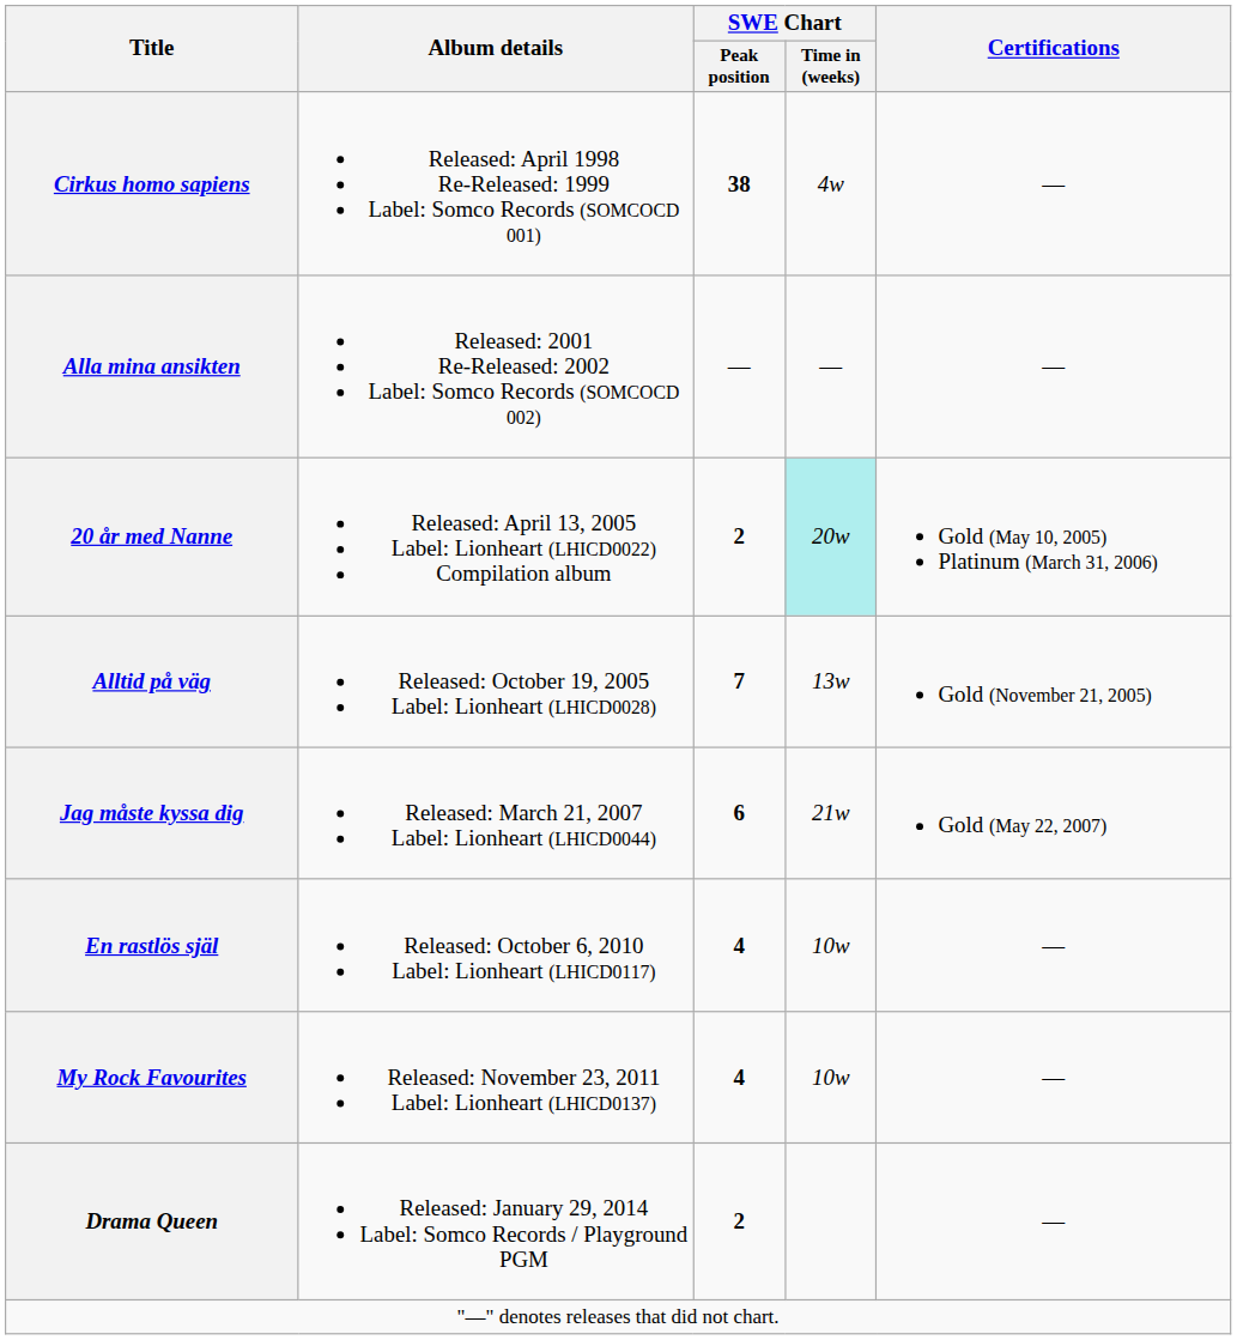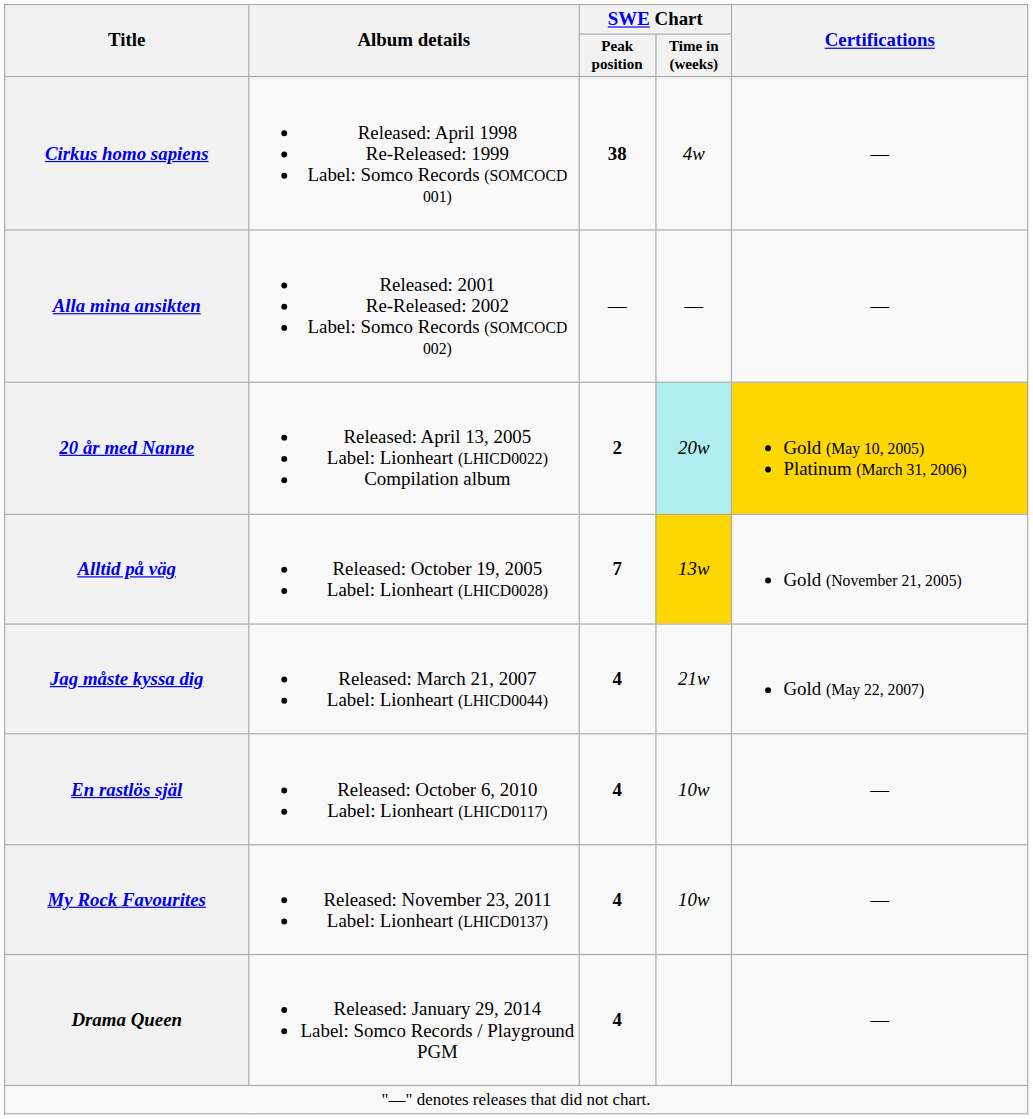 <table class="wikitable plainrowheaders" style="text-align:center;" border="1">
 <tr>
 <th scope="col" rowspan="2" style="width:15em;">Title</th>
 <th scope="col" rowspan="2" style="width:20em;">Album details</th>
 <th scope="col" colspan="2"><a href='#'>SWE</a> Chart</th>
 <th scope="col" rowspan="2" style="width:18em;"><a href='#'>Certifications</a></th>
 </tr>
 <tr>
 <th scope="col" style="width:5em;font-size:80%;">Peak position</th>
 <th scope="col" style="width:5em;font-size:80%;">Time in<br>(weeks)</th>
 </tr>
 <tr>
 <th scope="row"><em><a href='#'>Cirkus homo sapiens</a></em></th>
 <td><br><ul><li>Released: April 1998</li><li>Re-Released: 1999</li><li>Label: Somco Records <small>(SOMCOCD 001)</small></li></ul></td>
 <td><strong>38</strong></td>
 <td><em>4w</em></td>
 <td>—</td>
 </tr>
 <tr>
 <th scope="row"><em><a href='#'>Alla mina ansikten</a></em></th>
 <td><br><ul><li>Released: 2001</li><li>Re-Released: 2002</li><li>Label: Somco Records <small>(SOMCOCD 002)</small></li></ul></td>
 <td>—</td>
 <td>—</td>
 <td>—</td>
 </tr>
 <tr>
 <th scope="row"><em><a href='#'>20 år med Nanne</a></em></th>
 <td><br><ul><li>Released: April 13, 2005</li><li>Label: Lionheart <small>(LHICD0022)</small></li><li>Compilation album</li></ul></td>
 <td><strong>2</strong></td>
 <td style="background: paleturquoise;"><em>20w</em></td>
-<td style="text-align:left;"><br><ul><li>Gold <small>(May 10, 2005)</small></li><li>Platinum <small>(March 31, 2006)</small></li></ul></td>
+<td style="background: gold; text-align:left;"><br><ul><li>Gold <small>(May 10, 2005)</small></li><li>Platinum <small>(March 31, 2006)</small></li></ul></td>
 </tr>
 <tr>
 <th scope="row"><em><a href='#'>Alltid på väg</a></em></th>
 <td><br><ul><li>Released: October 19, 2005</li><li>Label: Lionheart <small>(LHICD0028)</small></li></ul></td>
 <td><strong>7</strong></td>
-<td><em>13w</em></td>
+<td style="background: gold;"><em>13w</em></td>
 <td style="text-align:left;"><br><ul><li>Gold <small>(November 21, 2005)</small></li></ul></td>
 </tr>
 <tr>
 <th scope="row"><em><a href='#'>Jag måste kyssa dig</a></em></th>
 <td><br><ul><li>Released: March 21, 2007</li><li>Label: Lionheart <small>(LHICD0044)</small></li></ul></td>
-<td><strong>6</strong></td>
+<td><strong>4</strong></td>
 <td><em>21w</em></td>
 <td style="text-align:left;"><br><ul><li>Gold <small>(May 22, 2007)</small></li></ul></td>
 </tr>
 <tr>
 <th scope="row"><em><a href='#'>En rastlös själ</a></em></th>
 <td><br><ul><li>Released: October 6, 2010</li><li>Label: Lionheart <small>(LHICD0117)</small></li></ul></td>
 <td><strong>4</strong></td>
 <td><em>10w</em></td>
 <td>—</td>
 </tr>
 <tr>
 <th scope="row"><em><a href='#'>My Rock Favourites</a></em></th>
 <td><br><ul><li>Released: November 23, 2011</li><li>Label: Lionheart <small>(LHICD0137)</small></li></ul></td>
 <td><strong>4</strong></td>
 <td><em>10w</em></td>
 <td>—</td>
 </tr>
 <tr>
 <th scope="row"><em>Drama Queen</em></th>
 <td><br><ul><li>Released: January 29, 2014</li><li>Label: Somco Records / Playground PGM</li></ul></td>
-<td><strong>2</strong></td>
+<td><strong>4</strong></td>
 <td></td>
 <td>—</td>
 </tr>
 <tr>
 <td colspan="6" style="font-size:90%">"—" denotes releases that did not chart.</td>
 </tr>
 </table>
